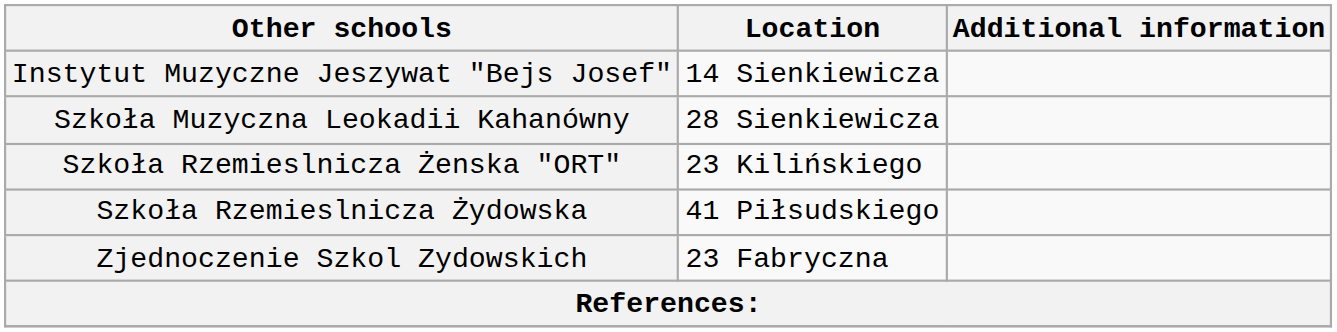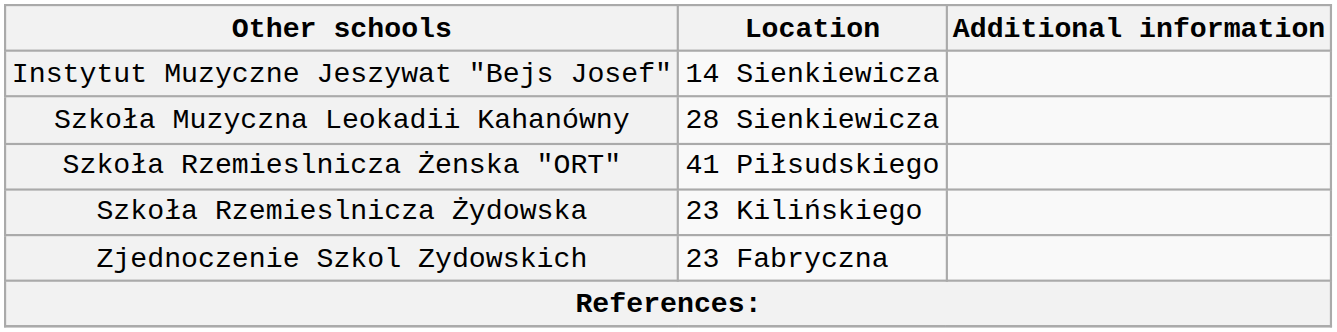 <table class="wikitable">
 <tr>
 <th scope="col">Other schools</th>
 <th scope="col">Location</th>
 <th scope="col">Additional information</th>
 </tr>
 <tr>
 <th scope="row" style="font-weight:normal;">Instytut Muzyczne Jeszywat "Bejs Josef"</th>
 <td>14 Sienkiewicza</td>
 <td></td>
 </tr>
 <tr>
 <th scope="row" style="font-weight:normal;">Szkoła Muzyczna Leokadii Kahanówny</th>
 <td>28 Sienkiewicza</td>
 <td></td>
 </tr>
 <tr>
 <th scope="row" style="font-weight:normal;">Szkoła Rzemieslnicza Żenska "ORT"</th>
-<td>23 Kilińskiego</td>
+<td>41 Piłsudskiego</td>
 <td></td>
 </tr>
 <tr>
 <th scope="row" style="font-weight:normal;">Szkoła Rzemieslnicza Żydowska</th>
-<td>41 Piłsudskiego</td>
+<td>23 Kilińskiego</td>
 <td></td>
 </tr>
 <tr>
 <th scope="row" style="font-weight:normal;">Zjednoczenie Szkol Zydowskich</th>
 <td>23 Fabryczna</td>
 <td></td>
 </tr>
 <tr>
 <th colspan="10" unsortable>References: </th>
 </tr>
 <tr>
 </tr>
 </table>
